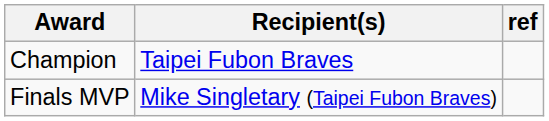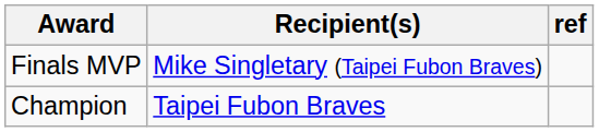 <table class="wikitable">
 <tr>
 <th>Award</th>
 <th>Recipient(s)</th>
 <th>ref</th>
 </tr>
 <tr>
+<td>Finals MVP</td>
+<td><a href='#'>Mike Singletary</a> <small>(<a href='#'>Taipei Fubon Braves</a>)</small></td>
+<td></td>
+</tr>
+<tr>
 <td>Champion</td>
 <td><a href='#'>Taipei Fubon Braves</a></td>
 <td></td>
 </tr>
-<tr>
-<td>Finals MVP</td>
-<td><a href='#'>Mike Singletary</a> <small>(<a href='#'>Taipei Fubon Braves</a>)</small></td>
-<td></td>
-</tr>
 </table>
